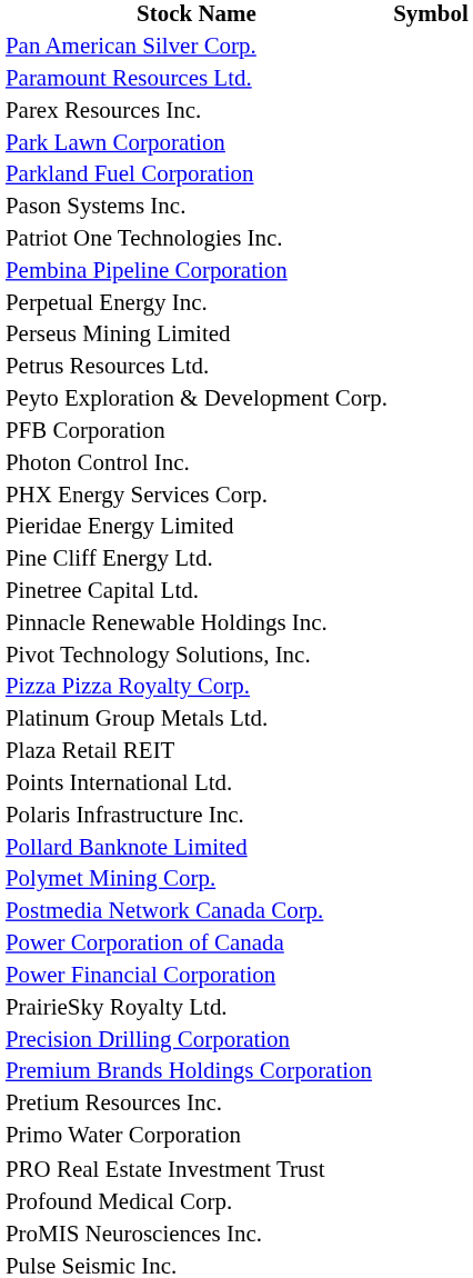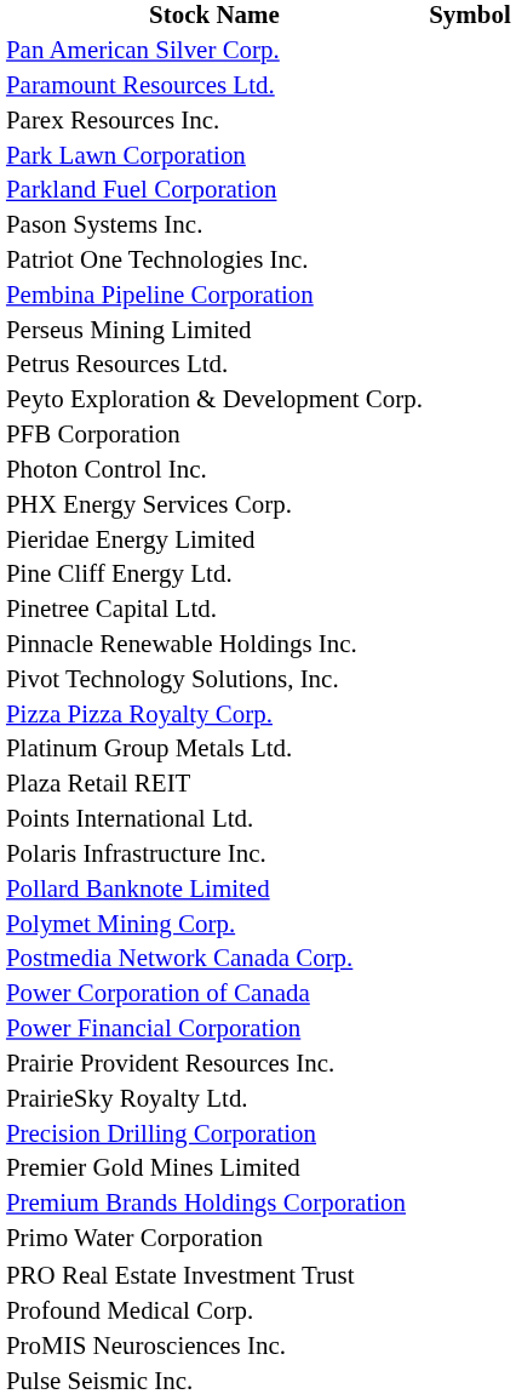 <table style="background:transparent;">
 <tr>
 <th>Stock Name</th>
 <th>Symbol</th>
 </tr>
 <tr --->
 <td><a href='#'>Pan American Silver Corp.</a></td>
 <td></td>
 </tr>
 <tr --->
 <td><a href='#'>Paramount Resources Ltd.</a></td>
 <td></td>
 </tr>
 <tr --->
 <td>Parex Resources Inc.</td>
 <td></td>
 </tr>
 <tr>
 <td><a href='#'>Park Lawn Corporation</a></td>
 <td></td>
 </tr>
 <tr --->
 <td><a href='#'>Parkland Fuel Corporation</a></td>
 <td></td>
 </tr>
 <tr --->
 <td>Pason Systems Inc.</td>
 <td></td>
 </tr>
 <tr --->
 <td>Patriot One Technologies Inc.</td>
 <td></td>
 </tr>
 <tr --->
 <td><a href='#'>Pembina Pipeline Corporation</a></td>
-<td></td>
-</tr>
-<tr --->
-<td>Perpetual Energy Inc.</td>
 <td></td>
 </tr>
 <tr --->
 <td>Perseus Mining Limited</td>
 <td></td>
 </tr>
 <tr>
 <td>Petrus Resources Ltd.</td>
 <td></td>
 </tr>
 <tr --->
 <td>Peyto Exploration & Development Corp.</td>
 <td></td>
 </tr>
 <tr --->
 <td>PFB Corporation</td>
 <td></td>
 </tr>
 <tr>
 <td>Photon Control Inc.</td>
 <td></td>
 </tr>
 <tr --->
 <td>PHX Energy Services Corp.</td>
 <td></td>
 </tr>
 <tr>
 <td>Pieridae Energy Limited</td>
 <td></td>
 </tr>
 <tr --->
 <td>Pine Cliff Energy Ltd.</td>
 <td></td>
 </tr>
 <tr --->
 <td>Pinetree Capital Ltd.</td>
 <td></td>
 </tr>
 <tr>
 <td>Pinnacle Renewable Holdings Inc.</td>
 <td></td>
 </tr>
 <tr>
 <td>Pivot Technology Solutions, Inc.</td>
 <td></td>
 </tr>
 <tr --->
 <td><a href='#'>Pizza Pizza Royalty Corp.</a></td>
 <td></td>
 </tr>
 <tr --->
 <td>Platinum Group Metals Ltd.</td>
 <td></td>
 </tr>
 <tr --->
 <td>Plaza Retail REIT</td>
 <td></td>
 </tr>
 <tr --->
 <td>Points International Ltd.</td>
 <td></td>
 </tr>
 <tr --->
 <td>Polaris Infrastructure Inc.</td>
 <td></td>
 </tr>
 <tr --->
 <td><a href='#'>Pollard Banknote Limited</a></td>
 <td></td>
 </tr>
 <tr --->
 <td><a href='#'>Polymet Mining Corp.</a></td>
 <td></td>
 </tr>
 <tr --->
 <td><a href='#'>Postmedia Network Canada Corp.</a></td>
 <td></td>
 </tr>
 <tr --->
 <td><a href='#'>Power Corporation of Canada</a></td>
 <td></td>
 </tr>
 <tr --->
 <td><a href='#'>Power Financial Corporation</a></td>
 <td></td>
 </tr>
+<tr>
+<td>Prairie Provident Resources Inc.</td>
+<td></td>
+</tr>
 <tr --->
 <td>PrairieSky Royalty Ltd.</td>
 <td></td>
 </tr>
 <tr --->
 <td><a href='#'>Precision Drilling Corporation</a></td>
 <td></td>
 </tr>
 <tr --->
-<td><a href='#'>Premium Brands Holdings Corporation</a></td>
+<td>Premier Gold Mines Limited</td>
 <td></td>
 </tr>
 <tr --->
-<td>Pretium Resources Inc.</td>
+<td><a href='#'>Premium Brands Holdings Corporation</a></td>
 <td></td>
 </tr>
 <tr --->
 <td>Primo Water Corporation</td>
 <td></td>
 </tr>
 <tr --->
 </tr>
 <tr --->
 <td>PRO Real Estate Investment Trust</td>
 <td></td>
 </tr>
 <tr --->
 <td>Profound Medical Corp.</td>
 <td></td>
 </tr>
 <tr --->
 <td>ProMIS Neurosciences Inc.</td>
 <td></td>
 </tr>
 <tr --->
 <td>Pulse Seismic Inc.</td>
 <td></td>
 </tr>
 <tr --->
 </tr>
 </table>
